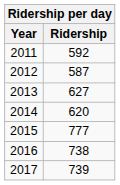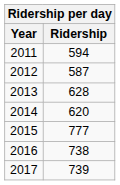 <table class="wikitable" style="margin: 1em 0.2em; text-align: center;">
 <tr>
 <th colspan="2">Ridership per day </th>
 </tr>
 <tr>
 <th>Year</th>
 <th>Ridership</th>
 </tr>
 <tr>
 <td>2011</td>
-<td>592</td>
+<td>594</td>
 </tr>
 <tr>
 <td>2012</td>
 <td>587</td>
 </tr>
 <tr>
 <td>2013</td>
-<td>627</td>
+<td>628</td>
 </tr>
 <tr>
 <td>2014</td>
 <td>620</td>
 </tr>
 <tr>
 <td>2015</td>
 <td>777</td>
 </tr>
 <tr>
 <td>2016</td>
 <td>738</td>
 </tr>
 <tr>
 <td>2017</td>
 <td>739</td>
 </tr>
 </table>
